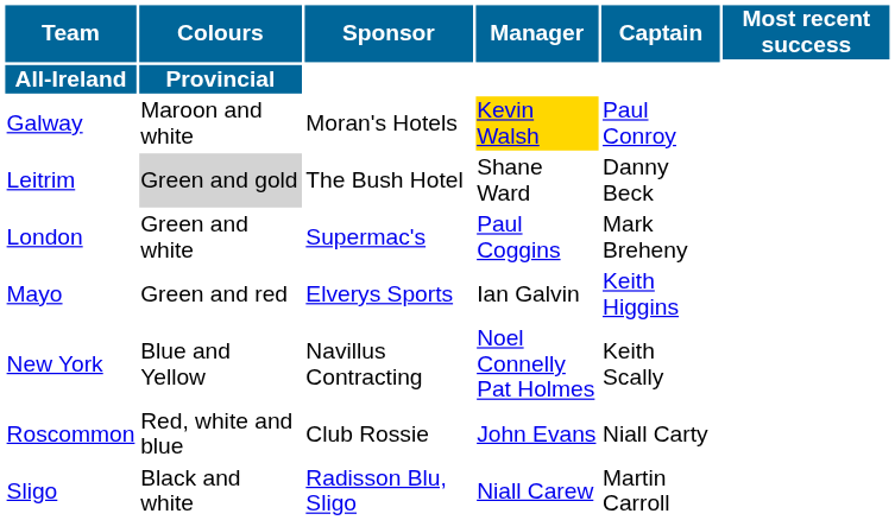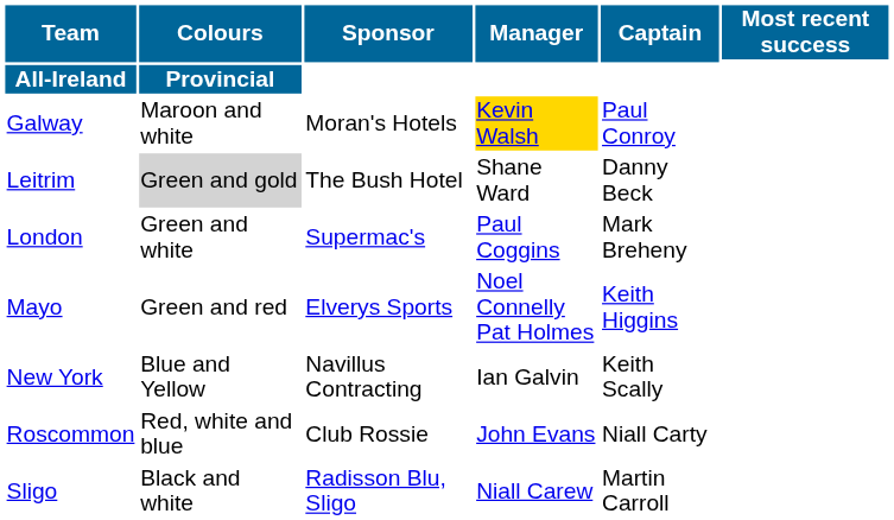 <table cellpadding="1" 1px #aaa 90%;" style="margin:1em auto;">
 <tr style="background:#069; color:white;">
 <th rowspan="2">Team</th>
 <th rowspan="2">Colours</th>
 <th rowspan="2">Sponsor</th>
 <th rowspan="2">Manager</th>
 <th rowspan="2">Captain</th>
 <th colspan="2">Most recent success</th>
 </tr>
 <tr>
 </tr>
 <tr style="background:#069; color:white;">
 <th>All-Ireland</th>
 <th>Provincial</th>
 </tr>
 <tr>
 <td><a href='#'>Galway</a></td>
 <td> Maroon and white</td>
 <td>Moran's Hotels</td>
 <td style="background: gold;"><a href='#'>Kevin Walsh</a></td>
 <td><a href='#'>Paul Conroy</a></td>
 <td></td>
 <td></td>
 </tr>
 <tr>
 <td><a href='#'>Leitrim</a></td>
 <td style="background: lightgrey;"> Green and gold</td>
 <td>The Bush Hotel</td>
 <td>Shane Ward</td>
 <td>Danny Beck</td>
 <td></td>
 <td></td>
 </tr>
 <tr>
 <td><a href='#'>London</a></td>
 <td> Green and white</td>
 <td><a href='#'>Supermac's</a></td>
 <td><a href='#'>Paul Coggins</a></td>
 <td>Mark Breheny</td>
 <td></td>
 <td></td>
 </tr>
 <tr>
 <td><a href='#'>Mayo</a></td>
 <td> Green and red</td>
 <td><a href='#'>Elverys Sports</a></td>
-<td>Ian Galvin</td>
+<td><a href='#'>Noel Connelly</a><br><a href='#'>Pat Holmes</a></td>
 <td><a href='#'>Keith Higgins</a></td>
 <td></td>
 <td></td>
 </tr>
 <tr>
 <td><a href='#'>New York</a></td>
 <td> Blue and Yellow</td>
 <td>Navillus Contracting</td>
-<td><a href='#'>Noel Connelly</a><br><a href='#'>Pat Holmes</a></td>
+<td>Ian Galvin</td>
 <td>Keith Scally</td>
 <td></td>
 <td></td>
 </tr>
 <tr>
 <td><a href='#'>Roscommon</a></td>
 <td> Red, white and blue</td>
 <td>Club Rossie</td>
 <td><a href='#'>John Evans</a></td>
 <td>Niall Carty</td>
 <td></td>
 <td></td>
 </tr>
 <tr>
 <td><a href='#'>Sligo</a></td>
 <td> Black and white</td>
 <td><a href='#'>Radisson Blu, Sligo</a></td>
 <td><a href='#'>Niall Carew</a></td>
 <td>Martin Carroll</td>
 <td></td>
 <td></td>
 </tr>
 </table>
